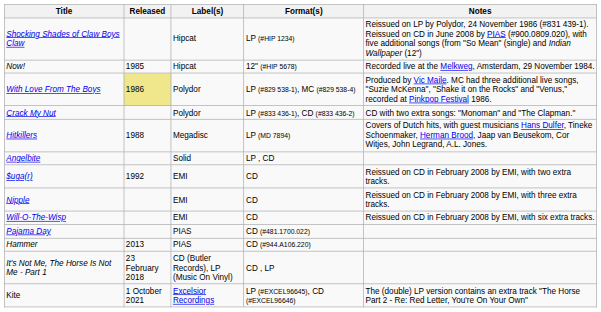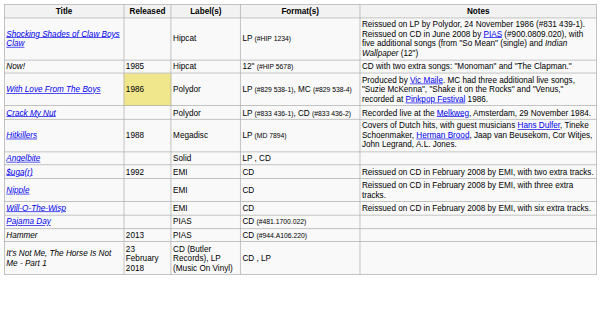 <table class="wikitable" style="font-size: 9pt">
 <tr>
 <th width="170">Title</th>
 <th>Released</th>
 <th>Label(s)</th>
 <th width="170">Format(s)</th>
 <th>Notes</th>
 </tr>
 <tr>
 <td><em><a href='#'>Shocking Shades of Claw Boys Claw</a></em></td>
 <td></td>
 <td>Hipcat</td>
 <td>LP <small>(#HIP 1234)</small></td>
 <td>Reissued on LP by Polydor, 24 November 1986 (#831 439-1). Reissued on CD in June 2008 by <a href='#'>PIAS</a> (#900.0809.020), with five additional songs (from "So Mean" (single) and <em>Indian Wallpaper</em> (12")</td>
 </tr>
 <tr>
 <td><em>Now!</em></td>
 <td>1985</td>
 <td>Hipcat</td>
 <td>12" <small>(#HIP 5678)</small></td>
-<td>Recorded live at the <a href='#'>Melkweg</a>, Amsterdam, 29 November 1984.</td>
+<td>CD with two extra songs: "Monoman" and "The Clapman."</td>
 </tr>
 <tr>
 <td><em><a href='#'>With Love From The Boys</a></em></td>
 <td style="background: khaki;">1986</td>
 <td>Polydor</td>
 <td>LP <small>(#829 538-1)</small>, MC <small>(#829 538-4)</small></td>
 <td>Produced by <a href='#'>Vic Maile</a>. MC had three additional live songs, "Suzie McKenna", "Shake it on the Rocks" and "Venus," recorded at <a href='#'>Pinkpop Festival</a> 1986.</td>
 </tr>
 <tr>
 <td><em><a href='#'>Crack My Nut</a></em></td>
 <td></td>
 <td>Polydor</td>
 <td>LP <small>(#833 436-1)</small>, CD <small>(#833 436-2)</small></td>
-<td>CD with two extra songs: "Monoman" and "The Clapman."</td>
+<td>Recorded live at the <a href='#'>Melkweg</a>, Amsterdam, 29 November 1984.</td>
 </tr>
 <tr>
 <td><em><a href='#'>Hitkillers</a></em></td>
 <td>1988</td>
 <td>Megadisc</td>
 <td>LP <small>(MD 7894)</small></td>
 <td>Covers of Dutch hits, with guest musicians <a href='#'>Hans Dulfer</a>, Tineke Schoenmaker, <a href='#'>Herman Brood</a>, Jaap van Beusekom, Cor Witjes, John Legrand, A.L. Jones.</td>
 </tr>
 <tr>
 <td><em><a href='#'>Angelbite</a></em></td>
 <td></td>
 <td>Solid</td>
 <td>LP , CD </td>
 <td></td>
 </tr>
 <tr>
 <td><em><a href='#'>$uga(r)</a></em></td>
 <td>1992</td>
 <td>EMI</td>
 <td>CD </td>
 <td>Reissued on CD in February 2008 by EMI, with two extra tracks.</td>
 </tr>
 <tr>
 <td><em><a href='#'>Nipple</a></em></td>
 <td></td>
 <td>EMI</td>
 <td>CD </td>
 <td>Reissued on CD in February 2008 by EMI, with three extra tracks.</td>
 </tr>
 <tr>
 <td><em><a href='#'>Will-O-The-Wisp</a></em></td>
 <td></td>
 <td>EMI</td>
 <td>CD </td>
 <td>Reissued on CD in February 2008 by EMI, with six extra tracks.</td>
 </tr>
 <tr>
 <td><em><a href='#'>Pajama Day</a></em></td>
 <td></td>
 <td>PIAS</td>
 <td>CD <small>(#481.1700.022)</small></td>
 <td></td>
 </tr>
 <tr>
 <td><em>Hammer</em></td>
 <td>2013</td>
 <td>PIAS</td>
 <td>CD <small>(#944.A106.220)</small></td>
 <td></td>
 </tr>
 <tr>
 <td><em>It's Not Me, The Horse Is Not Me - Part 1</em></td>
 <td>23 February 2018</td>
 <td>CD (Butler Records), LP (Music On Vinyl)</td>
 <td>CD , LP </td>
 <td></td>
 </tr>
-<tr>
-<td>Kite</td>
-<td>1 October 2021</td>
-<td><a href='#'>Excelsior Recordings</a></td>
-<td>LP <small>(#EXCEL96645)</small>, CD <small>(#EXCEL96646)</small></td>
-<td>The (double) LP version contains an extra track "The Horse Part 2 - Re: Red Letter, You're On Your Own"</td>
-</tr>
 </table>
